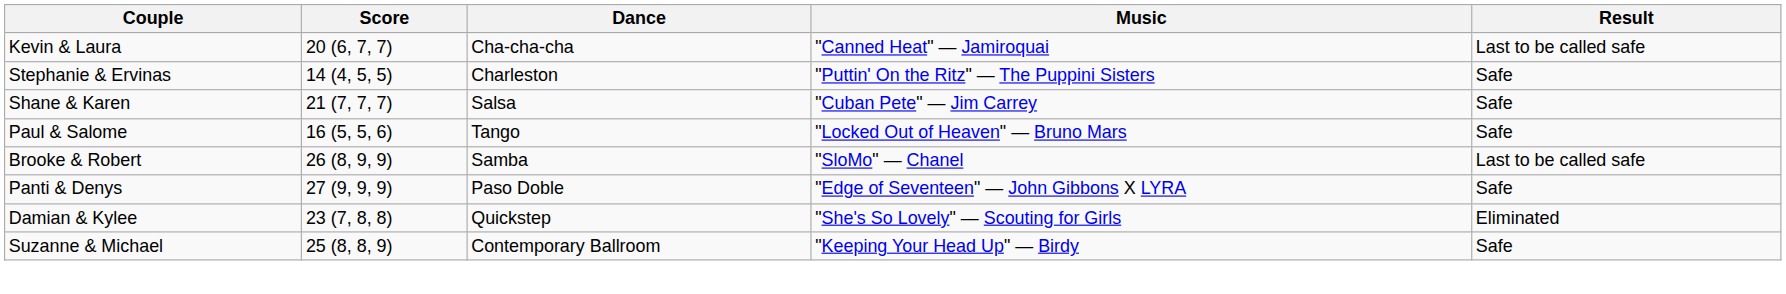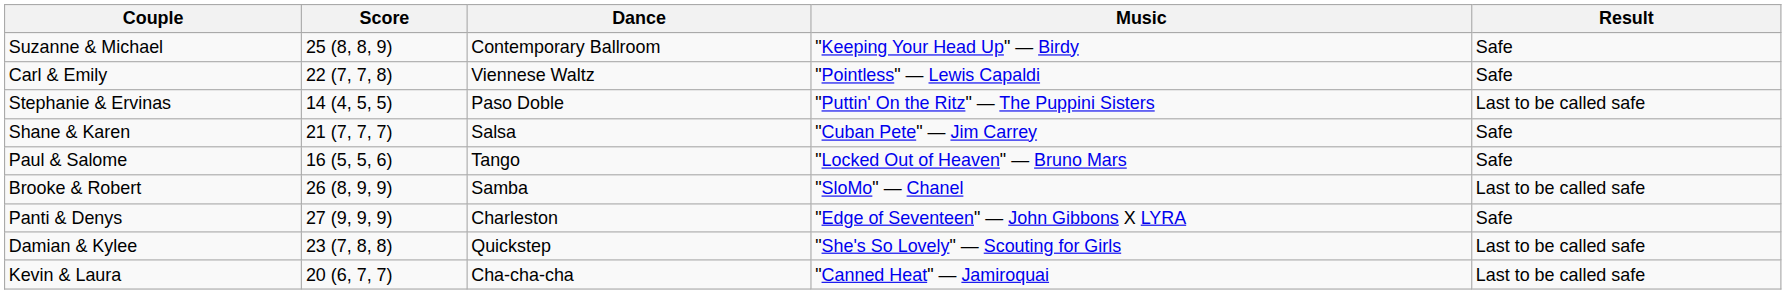 <table class="wikitable" style="width:80%;">
 <tr>
 <th>Couple</th>
 <th>Score</th>
 <th>Dance</th>
 <th>Music</th>
 <th>Result</th>
 </tr>
 <tr>
-<td>Kevin & Laura</td>
-<td>20 (6, 7, 7)</td>
-<td>Cha-cha-cha</td>
-<td>"<a href='#'>Canned Heat</a>" — <a href='#'>Jamiroquai</a></td>
-<td>Last to be called safe</td>
+<td>Suzanne & Michael</td>
+<td>25 (8, 8, 9)</td>
+<td>Contemporary Ballroom</td>
+<td>"<a href='#'>Keeping Your Head Up</a>" — <a href='#'>Birdy</a></td>
+<td>Safe</td>
+</tr>
+<tr>
+<td>Carl & Emily</td>
+<td>22 (7, 7, 8)</td>
+<td>Viennese Waltz</td>
+<td>"<a href='#'>Pointless</a>" — <a href='#'>Lewis Capaldi</a></td>
+<td>Safe</td>
 </tr>
 <tr>
 <td>Stephanie & Ervinas</td>
 <td>14 (4, 5, 5)</td>
-<td>Charleston</td>
+<td>Paso Doble</td>
 <td>"<a href='#'>Puttin' On the Ritz</a>" — <a href='#'>The Puppini Sisters</a></td>
-<td>Safe</td>
+<td>Last to be called safe</td>
 </tr>
 <tr>
 <td>Shane & Karen</td>
 <td>21 (7, 7, 7)</td>
 <td>Salsa</td>
 <td>"<a href='#'>Cuban Pete</a>" — <a href='#'>Jim Carrey</a></td>
 <td>Safe</td>
 </tr>
 <tr>
 <td>Paul & Salome</td>
 <td>16 (5, 5, 6)</td>
 <td>Tango</td>
 <td>"<a href='#'>Locked Out of Heaven</a>" — <a href='#'>Bruno Mars</a></td>
 <td>Safe</td>
 </tr>
 <tr>
 <td>Brooke & Robert</td>
 <td>26 (8, 9, 9)</td>
 <td>Samba</td>
 <td>"<a href='#'>SloMo</a>" — <a href='#'>Chanel</a></td>
 <td>Last to be called safe</td>
 </tr>
 <tr>
 <td>Panti & Denys</td>
 <td>27 (9, 9, 9)</td>
-<td>Paso Doble</td>
+<td>Charleston</td>
 <td>"<a href='#'>Edge of Seventeen</a>" — <a href='#'>John Gibbons</a> X <a href='#'>LYRA</a></td>
 <td>Safe</td>
 </tr>
 <tr>
 <td>Damian & Kylee</td>
 <td>23 (7, 8, 8)</td>
 <td>Quickstep</td>
 <td>"<a href='#'>She's So Lovely</a>" — <a href='#'>Scouting for Girls</a></td>
-<td>Eliminated</td>
+<td>Last to be called safe</td>
 </tr>
 <tr>
-<td>Suzanne & Michael</td>
-<td>25 (8, 8, 9)</td>
-<td>Contemporary Ballroom</td>
-<td>"<a href='#'>Keeping Your Head Up</a>" — <a href='#'>Birdy</a></td>
-<td>Safe</td>
+<td>Kevin & Laura</td>
+<td>20 (6, 7, 7)</td>
+<td>Cha-cha-cha</td>
+<td>"<a href='#'>Canned Heat</a>" — <a href='#'>Jamiroquai</a></td>
+<td>Last to be called safe</td>
 </tr>
 </table>
